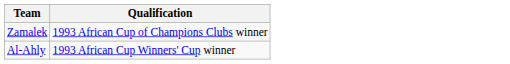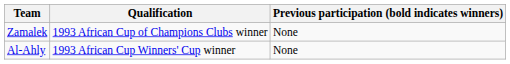 <table class="wikitable">
 <tr>
 <th>Team</th>
 <th>Qualification</th>
+<th>Previous participation (bold indicates winners)</th>
 </tr>
 <tr>
 <td> <a href='#'>Zamalek</a></td>
 <td><a href='#'>1993 African Cup of Champions Clubs</a> winner</td>
+<td>None</td>
 </tr>
 <tr>
 <td> <a href='#'>Al-Ahly</a></td>
 <td><a href='#'>1993 African Cup Winners' Cup</a> winner</td>
+<td>None</td>
 </tr>
 </table>
